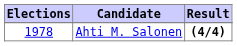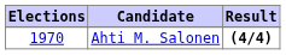 <table class="toccolours" border=1 cellspacing=0 cellpadding=2 style="text-align:center; border-collapse:collapse;">
 <tr style="background:#ccccff">
 <th>Elections</th>
 <th>Candidate</th>
 <th>Result</th>
 </tr>
 <tr style="background:#ccccff">
 </tr>
 <tr>
-<td><a href='#'>1978</a></td>
+<td><a href='#'>1970</a></td>
 <td rowspan=1><a href='#'>Ahti M. Salonen</a></td>
 <td><strong>(4/4)</strong></td>
 </tr>
 </table>
